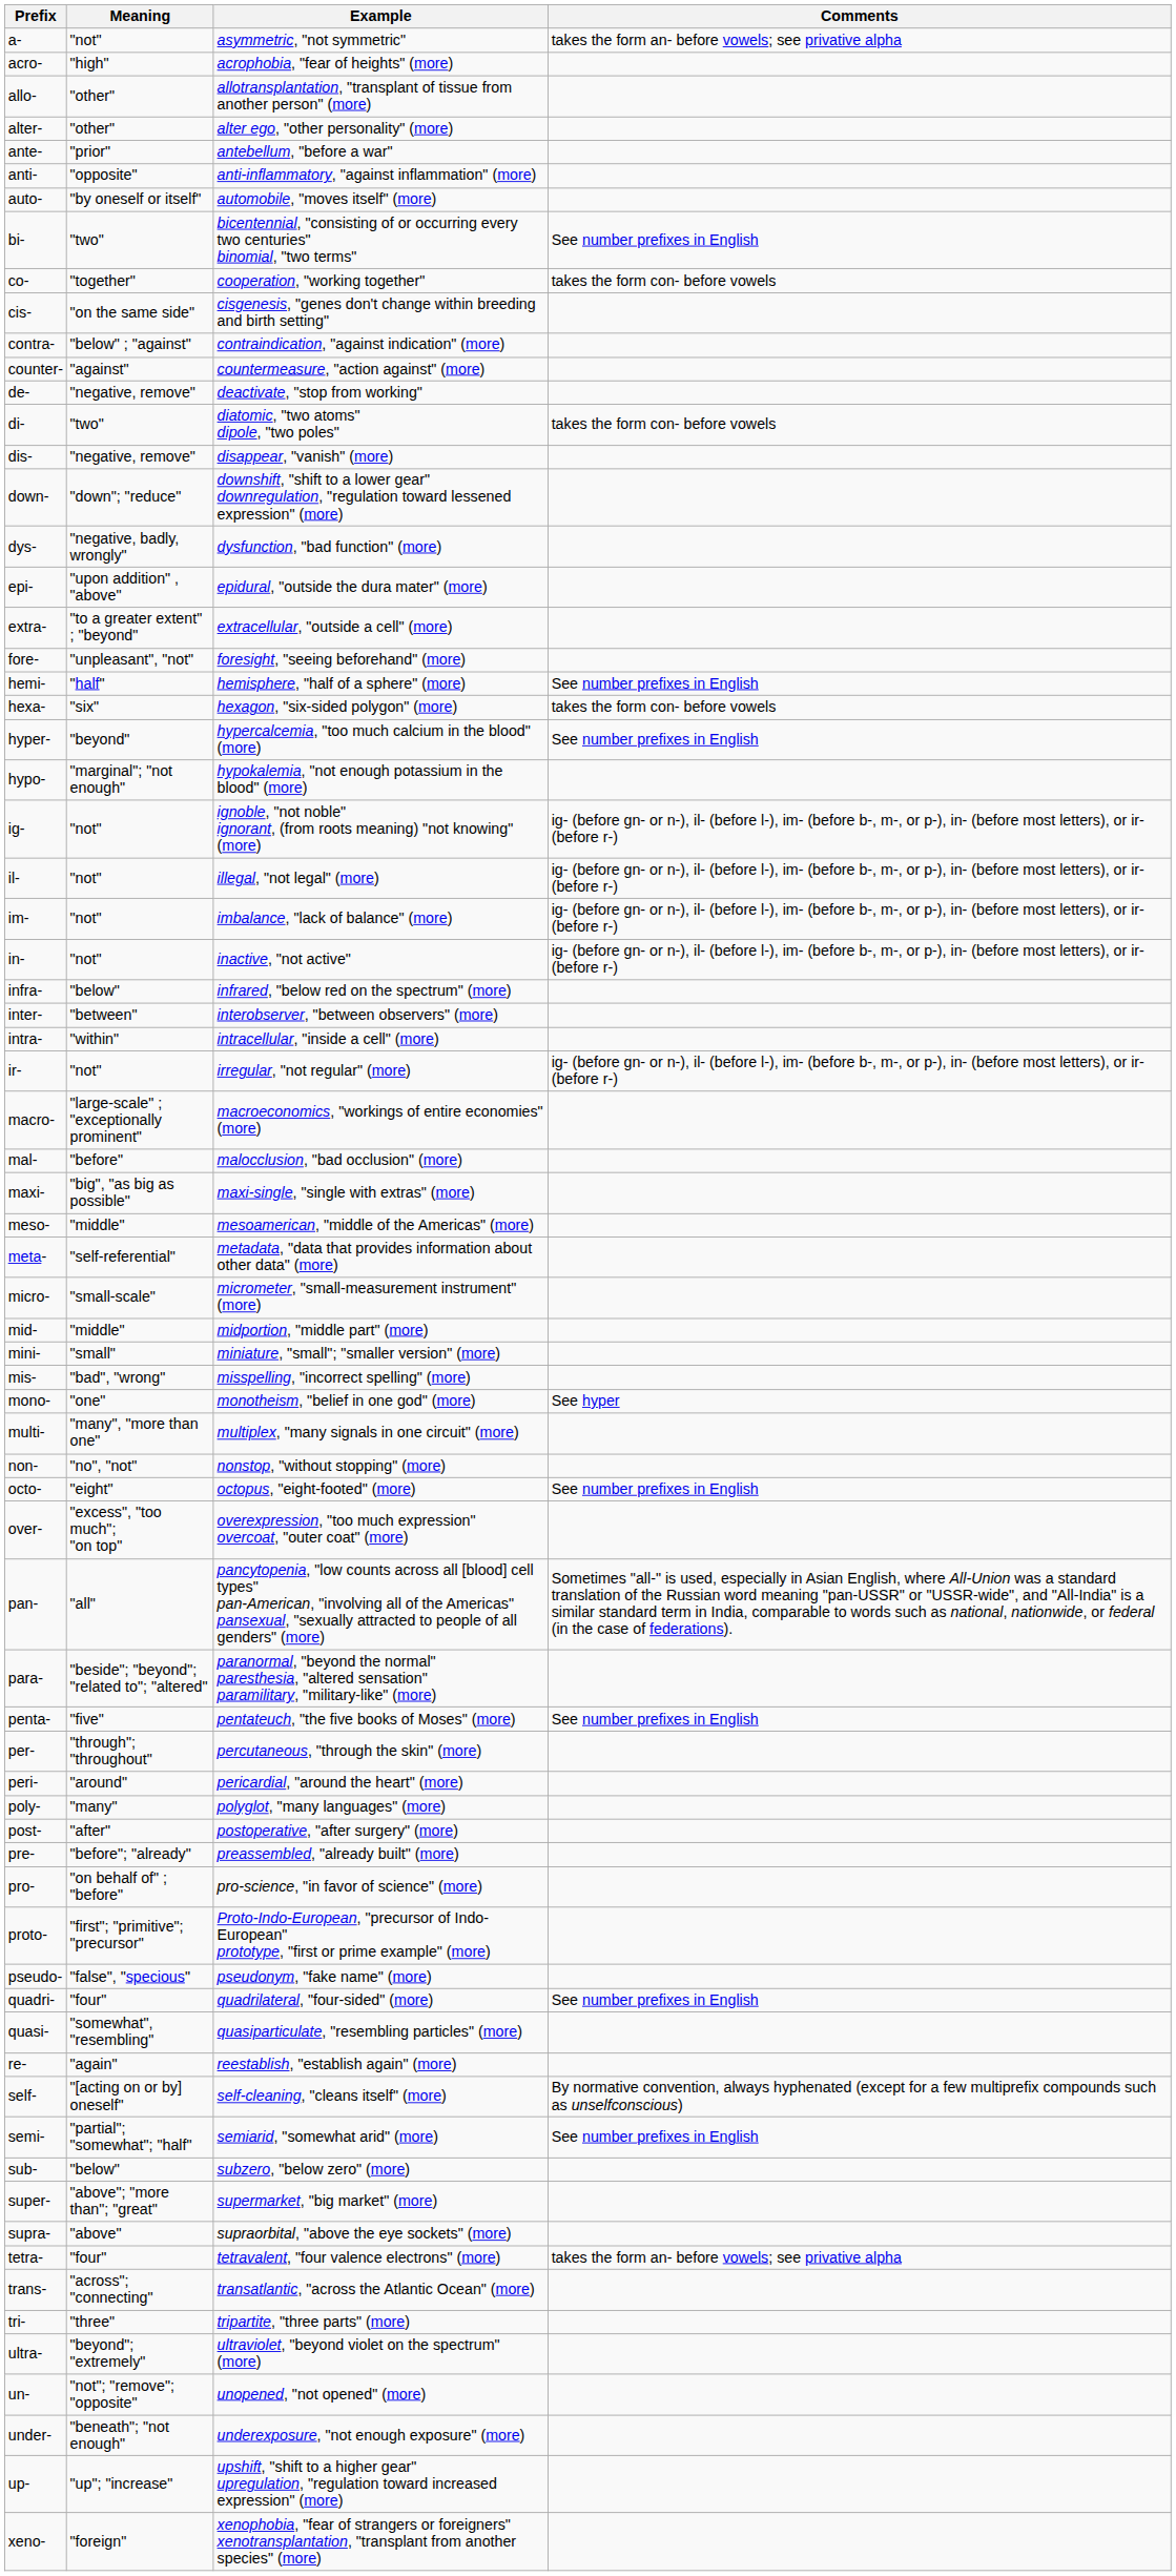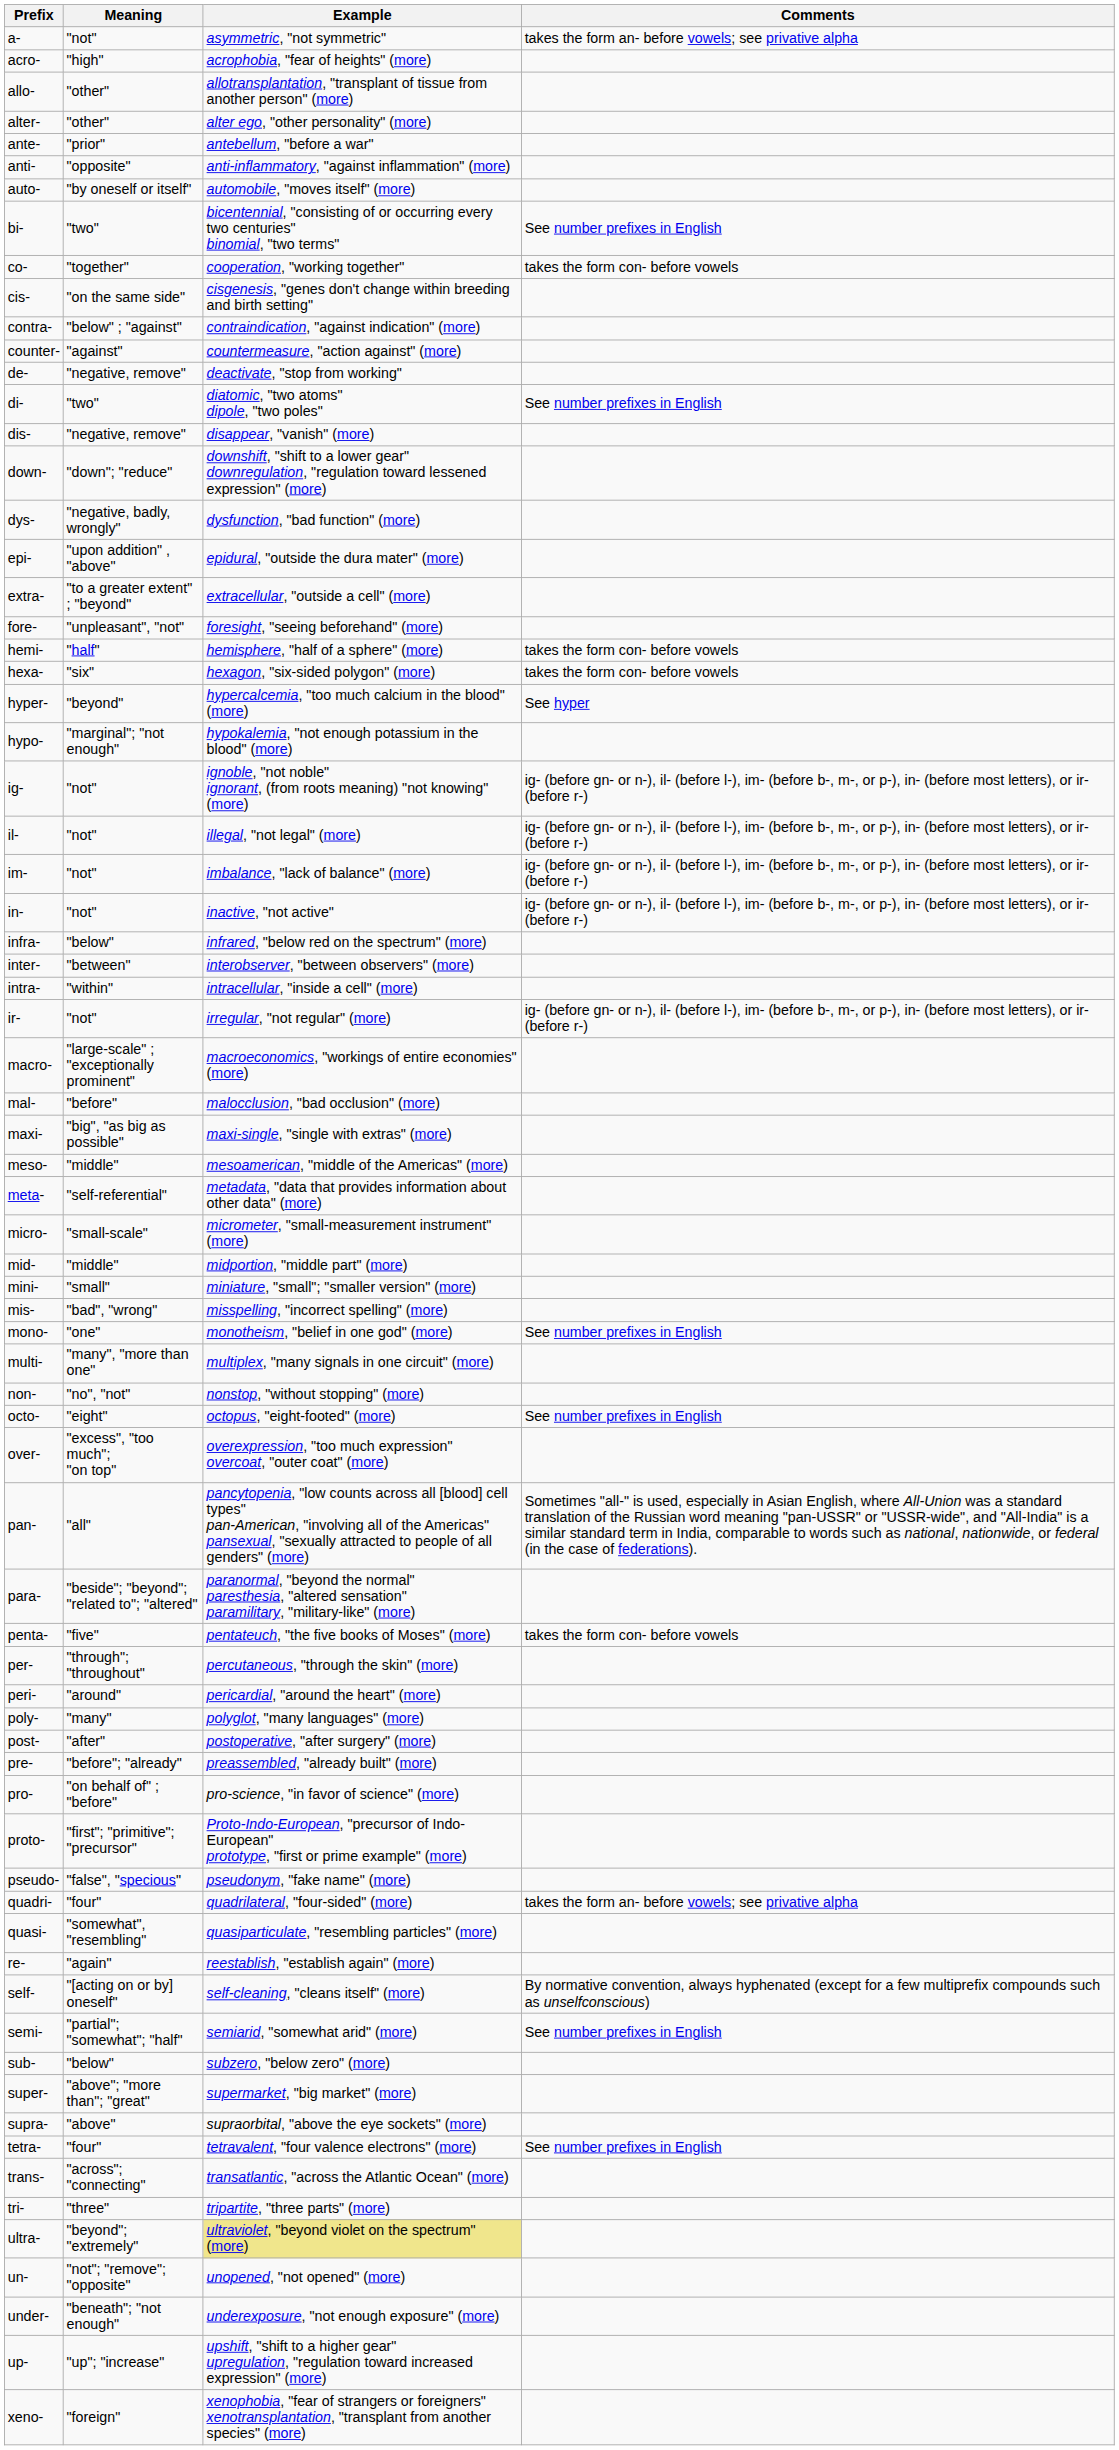 <table class="wikitable">
 <tr>
 <th>Prefix</th>
 <th>Meaning</th>
 <th width=350pt>Example</th>
 <th>Comments</th>
 </tr>
 <tr>
 <td>a-</td>
 <td>"not"</td>
 <td><em><a href='#'>asymmetric</a></em>, "not symmetric"</td>
 <td>takes the form an- before <a href='#'>vowels</a>; see <a href='#'>privative alpha</a></td>
 </tr>
 <tr>
 <td>acro-</td>
 <td>"high"</td>
 <td><em><a href='#'>acrophobia</a></em>, "fear of heights" (<a href='#'>more</a>)</td>
 <td></td>
 </tr>
 <tr>
 <td>allo-</td>
 <td>"other"</td>
 <td><em><a href='#'>allotransplantation</a></em>, "transplant of tissue from another person" (<a href='#'>more</a>)</td>
 <td></td>
 </tr>
 <tr>
 <td>alter-</td>
 <td>"other"</td>
 <td><em><a href='#'>alter ego</a></em>, "other personality" (<a href='#'>more</a>)</td>
 <td></td>
 </tr>
 <tr>
 <td>ante-</td>
 <td>"prior"</td>
 <td><em><a href='#'>antebellum</a></em>, "before a war"</td>
 <td></td>
 </tr>
 <tr>
 <td>anti-</td>
 <td>"opposite"</td>
 <td><em><a href='#'>anti-inflammatory</a></em>, "against inflammation" (<a href='#'>more</a>)</td>
 <td></td>
 </tr>
 <tr>
 <td>auto-</td>
 <td>"by oneself or itself"</td>
 <td><em><a href='#'>automobile</a></em>, "moves itself" (<a href='#'>more</a>)</td>
 <td></td>
 </tr>
 <tr>
 <td>bi-</td>
 <td>"two"</td>
 <td><em><a href='#'>bicentennial</a></em>, "consisting of or occurring every two centuries"<br><em><a href='#'>binomial</a></em>, "two terms"</td>
 <td>See <a href='#'>number prefixes in English</a></td>
 </tr>
 <tr>
 <td>co-</td>
 <td>"together"</td>
 <td><em><a href='#'>cooperation</a></em>, "working together"</td>
 <td>takes the form con- before vowels</td>
 </tr>
 <tr>
 <td>cis-</td>
 <td>"on the same side"</td>
 <td><em><a href='#'>cisgenesis</a></em>, "genes don't change within breeding and birth setting"</td>
 <td></td>
 </tr>
 <tr>
 <td>contra-</td>
 <td>"below" ; "against"</td>
 <td><em><a href='#'>contraindication</a></em>, "against indication" (<a href='#'>more</a>)</td>
 <td></td>
 </tr>
 <tr>
 <td>counter-</td>
 <td>"against"</td>
 <td><em><a href='#'>countermeasure</a></em>, "action against" (<a href='#'>more</a>)</td>
 <td></td>
 </tr>
 <tr>
 <td>de-</td>
 <td>"negative, remove"</td>
 <td><em><a href='#'>deactivate</a></em>, "stop from working"</td>
 <td></td>
 </tr>
 <tr>
 <td>di-</td>
 <td>"two"</td>
 <td><em><a href='#'>diatomic</a></em>, "two atoms"<br><a href='#'><em>dipole</em></a>, "two poles"</td>
-<td>takes the form con- before vowels</td>
+<td>See <a href='#'>number prefixes in English</a></td>
 </tr>
 <tr>
 <td>dis-</td>
 <td>"negative, remove"</td>
 <td><em><a href='#'>disappear</a></em>, "vanish" (<a href='#'>more</a>)</td>
 <td></td>
 </tr>
 <tr>
 <td>down-</td>
 <td>"down"; "reduce"</td>
 <td><em><a href='#'>downshift</a></em>, "shift to a lower gear" <br><em><a href='#'>downregulation</a></em>, "regulation toward lessened expression" (<a href='#'>more</a>)</td>
 <td></td>
 </tr>
 <tr>
 <td>dys-</td>
 <td>"negative, badly, wrongly"</td>
 <td><em><a href='#'>dysfunction</a></em>, "bad function" (<a href='#'>more</a>)</td>
 <td></td>
 </tr>
 <tr>
 <td>epi-</td>
 <td>"upon addition" , "above"</td>
 <td><em><a href='#'>epidural</a></em>, "outside the dura mater" (<a href='#'>more</a>)</td>
 <td></td>
 </tr>
 <tr>
 <td>extra-</td>
 <td>"to a greater extent" ; "beyond"</td>
 <td><em><a href='#'>extracellular</a></em>, "outside a cell" (<a href='#'>more</a>)</td>
 <td></td>
 </tr>
 <tr>
 <td>fore-</td>
 <td>"unpleasant", "not"</td>
 <td><em><a href='#'>foresight</a></em>, "seeing beforehand" (<a href='#'>more</a>)</td>
 <td></td>
 </tr>
 <tr>
 <td>hemi-</td>
 <td>"<a href='#'>half</a>"</td>
 <td><em><a href='#'>hemisphere</a></em>, "half of a sphere" (<a href='#'>more</a>)</td>
-<td>See <a href='#'>number prefixes in English</a></td>
+<td>takes the form con- before vowels</td>
 </tr>
 <tr>
 <td>hexa-</td>
 <td>"six"</td>
 <td><em><a href='#'>hexagon</a></em>, "six-sided polygon" (<a href='#'>more</a>)</td>
 <td>takes the form con- before vowels</td>
 </tr>
 <tr>
 <td>hyper-</td>
 <td>"beyond"</td>
 <td><em><a href='#'>hypercalcemia</a></em>, "too much calcium in the blood" (<a href='#'>more</a>)</td>
-<td>See <a href='#'>number prefixes in English</a></td>
+<td>See <a href='#'>hyper</a></td>
 </tr>
 <tr>
 <td>hypo-</td>
 <td>"marginal"; "not enough"</td>
 <td><em><a href='#'>hypokalemia</a></em>, "not enough potassium in the blood" (<a href='#'>more</a>)</td>
 <td></td>
 </tr>
 <tr>
 <td>ig-</td>
 <td>"not"</td>
 <td><em><a href='#'>ignoble</a></em>, "not noble" <br><em><a href='#'>ignorant</a></em>, (from roots meaning) "not knowing" <br> (<a href='#'>more</a>)</td>
 <td>ig- (before gn- or n-), il- (before l-), im- (before b-, m-, or p-), in- (before most letters), or ir- (before r-)</td>
 </tr>
 <tr>
 <td>il-</td>
 <td>"not"</td>
 <td><em><a href='#'>illegal</a></em>, "not legal" (<a href='#'>more</a>)</td>
 <td>ig- (before gn- or n-), il- (before l-), im- (before b-, m-, or p-), in- (before most letters), or ir- (before r-)</td>
 </tr>
 <tr>
 <td>im-</td>
 <td>"not"</td>
 <td><em><a href='#'>imbalance</a></em>, "lack of balance" (<a href='#'>more</a>)</td>
 <td>ig- (before gn- or n-), il- (before l-), im- (before b-, m-, or p-), in- (before most letters), or ir- (before r-)</td>
 </tr>
 <tr>
 <td>in-</td>
 <td>"not"</td>
 <td><em><a href='#'>inactive</a></em>, "not active"</td>
 <td>ig- (before gn- or n-), il- (before l-), im- (before b-, m-, or p-), in- (before most letters), or ir- (before r-)</td>
 </tr>
 <tr>
 <td>infra-</td>
 <td>"below"</td>
 <td><em><a href='#'>infrared</a></em>, "below red on the spectrum" (<a href='#'>more</a>)</td>
 <td></td>
 </tr>
 <tr>
 <td>inter-</td>
 <td>"between"</td>
 <td><em><a href='#'>interobserver</a></em>, "between observers" (<a href='#'>more</a>)</td>
 <td></td>
 </tr>
 <tr>
 <td>intra-</td>
 <td>"within"</td>
 <td><em><a href='#'>intracellular</a></em>, "inside a cell" (<a href='#'>more</a>)</td>
 <td></td>
 </tr>
 <tr>
 <td>ir-</td>
 <td>"not"</td>
 <td><em><a href='#'>irregular</a></em>, "not regular" (<a href='#'>more</a>)</td>
 <td>ig- (before gn- or n-), il- (before l-), im- (before b-, m-, or p-), in- (before most letters), or ir- (before r-)</td>
 </tr>
 <tr>
 <td>macro-</td>
 <td>"large-scale" ; "exceptionally prominent"</td>
 <td><em><a href='#'>macroeconomics</a></em>, "workings of entire economies" (<a href='#'>more</a>)</td>
 <td></td>
 </tr>
 <tr>
 <td>mal-</td>
 <td>"before"</td>
 <td><em><a href='#'>malocclusion</a></em>, "bad occlusion" (<a href='#'>more</a>)</td>
 <td></td>
 </tr>
 <tr>
 <td>maxi-</td>
 <td>"big", "as big as possible"</td>
 <td><em><a href='#'>maxi-single</a></em>, "single with extras" (<a href='#'>more</a>)</td>
 <td></td>
 </tr>
 <tr>
 <td>meso-</td>
 <td>"middle"</td>
 <td><em><a href='#'>mesoamerican</a></em>, "middle of the Americas" (<a href='#'>more</a>)</td>
 <td></td>
 </tr>
 <tr>
 <td><a href='#'>meta</a>-</td>
 <td>"self-referential"</td>
 <td><em><a href='#'>metadata</a></em>, "data that provides information about other data" (<a href='#'>more</a>)</td>
 <td></td>
 </tr>
 <tr>
 <td>micro-</td>
 <td>"small-scale"</td>
 <td><em><a href='#'>micrometer</a></em>, "small-measurement instrument" (<a href='#'>more</a>)</td>
 <td></td>
 </tr>
 <tr>
 <td>mid-</td>
 <td>"middle"</td>
 <td><em><a href='#'>midportion</a></em>, "middle part" (<a href='#'>more</a>)</td>
 <td></td>
 </tr>
 <tr>
 <td>mini-</td>
 <td>"small"</td>
 <td><em><a href='#'>miniature</a></em>, "small"; "smaller version" (<a href='#'>more</a>)</td>
 <td></td>
 </tr>
 <tr>
 <td>mis-</td>
 <td>"bad", "wrong"</td>
 <td><em><a href='#'>misspelling</a></em>, "incorrect spelling" (<a href='#'>more</a>)</td>
 <td></td>
 </tr>
 <tr>
 <td>mono-</td>
 <td>"one"</td>
 <td><em><a href='#'>monotheism</a></em>, "belief in one god" (<a href='#'>more</a>)</td>
-<td>See <a href='#'>hyper</a></td>
+<td>See <a href='#'>number prefixes in English</a></td>
 </tr>
 <tr>
 <td>multi-</td>
 <td>"many", "more than one"</td>
 <td><em><a href='#'>multiplex</a></em>, "many signals in one circuit" (<a href='#'>more</a>)</td>
 <td></td>
 </tr>
 <tr>
 <td>non-</td>
 <td>"no", "not"</td>
 <td><em><a href='#'>nonstop</a></em>, "without stopping" (<a href='#'>more</a>)</td>
 <td></td>
 </tr>
 <tr>
 <td>octo-</td>
 <td>"eight"</td>
 <td><em><a href='#'>octopus</a></em>, "eight-footed" (<a href='#'>more</a>)</td>
 <td>See <a href='#'>number prefixes in English</a></td>
 </tr>
 <tr>
 <td>over-</td>
 <td>"excess", "too much"; <br> "on top"</td>
 <td><em><a href='#'>overexpression</a></em>, "too much expression" <br><em><a href='#'>overcoat</a></em>, "outer coat" (<a href='#'>more</a>)</td>
 <td></td>
 </tr>
 <tr>
 <td>pan-</td>
 <td>"all"</td>
 <td><em><a href='#'>pancytopenia</a></em>, "low counts across all [blood] cell types" <br><em>pan-American</em>, "involving all of the Americas" <br><em><a href='#'>pansexual</a></em>, "sexually attracted to people of all genders" (<a href='#'>more</a>)</td>
 <td>Sometimes "all-" is used, especially in Asian English, where <em>All-Union</em> was a standard translation of the Russian word meaning "pan-USSR" or "USSR-wide", and "All-India" is a similar standard term in India, comparable to words such as <em>national</em>, <em>nationwide</em>, or <em>federal</em> (in the case of <a href='#'>federations</a>).</td>
 </tr>
 <tr>
 <td>para-</td>
 <td>"beside"; "beyond"; "related to"; "altered"</td>
 <td><em><a href='#'>paranormal</a></em>, "beyond the normal" <br><em><a href='#'>paresthesia</a></em>, "altered sensation" <br><em><a href='#'>paramilitary</a></em>, "military-like" (<a href='#'>more</a>)</td>
 <td></td>
 </tr>
 <tr>
 <td>penta-</td>
 <td>"five"</td>
 <td><em><a href='#'>pentateuch</a></em>, "the five books of Moses" (<a href='#'>more</a>)</td>
-<td>See <a href='#'>number prefixes in English</a></td>
+<td>takes the form con- before vowels</td>
 </tr>
 <tr>
 <td>per-</td>
 <td>"through"; "throughout"</td>
 <td><em><a href='#'>percutaneous</a></em>, "through the skin" (<a href='#'>more</a>)</td>
 <td></td>
 </tr>
 <tr>
 <td>peri-</td>
 <td>"around"</td>
 <td><em><a href='#'>pericardial</a></em>, "around the heart" (<a href='#'>more</a>)</td>
 <td></td>
 </tr>
 <tr>
 <td>poly-</td>
 <td>"many"</td>
 <td><em><a href='#'>polyglot</a></em>, "many languages" (<a href='#'>more</a>)</td>
 <td></td>
 </tr>
 <tr>
 <td>post-</td>
 <td>"after"</td>
 <td><em><a href='#'>postoperative</a></em>, "after surgery" (<a href='#'>more</a>)</td>
 <td></td>
 </tr>
 <tr>
 <td>pre-</td>
 <td>"before"; "already"</td>
 <td><em><a href='#'>preassembled</a></em>, "already built" (<a href='#'>more</a>)</td>
 <td></td>
 </tr>
 <tr>
 <td>pro-</td>
 <td>"on behalf of" ; "before"</td>
 <td><em>pro-science</em>, "in favor of science" (<a href='#'>more</a>)</td>
 <td></td>
 </tr>
 <tr>
 <td>proto-</td>
 <td>"first"; "primitive"; "precursor"</td>
 <td><em><a href='#'>Proto-Indo-European</a></em>, "precursor of Indo-European" <br><em><a href='#'>prototype</a></em>, "first or prime example" (<a href='#'>more</a>)</td>
 <td></td>
 </tr>
 <tr>
 <td>pseudo-</td>
 <td>"false", "<a href='#'>specious</a>"</td>
 <td><em><a href='#'>pseudonym</a></em>, "fake name" (<a href='#'>more</a>)</td>
 <td></td>
 </tr>
 <tr>
 <td>quadri-</td>
 <td>"four"</td>
 <td><em><a href='#'>quadrilateral</a></em>, "four-sided" (<a href='#'>more</a>)</td>
-<td>See <a href='#'>number prefixes in English</a></td>
+<td>takes the form an- before <a href='#'>vowels</a>; see <a href='#'>privative alpha</a></td>
 </tr>
 <tr>
 <td>quasi-</td>
 <td>"somewhat", "resembling"</td>
 <td><a href='#'><em>quasiparticulate</em></a>, "resembling particles" (<a href='#'>more</a>)</td>
 <td></td>
 </tr>
 <tr>
 <td>re-</td>
 <td>"again"</td>
 <td><em><a href='#'>reestablish</a></em>, "establish again" (<a href='#'>more</a>)</td>
 <td></td>
 </tr>
 <tr>
 <td>self-</td>
 <td>"[acting on or by] oneself"</td>
 <td><em><a href='#'>self-cleaning</a></em>, "cleans itself" (<a href='#'>more</a>)</td>
 <td>By normative convention, always hyphenated (except for a few multiprefix compounds such as <em>unselfconscious</em>)</td>
 </tr>
 <tr>
 <td>semi-</td>
 <td>"partial"; "somewhat"; "half"</td>
 <td><em><a href='#'>semiarid</a></em>, "somewhat arid" (<a href='#'>more</a>)</td>
 <td>See <a href='#'>number prefixes in English</a></td>
 </tr>
 <tr>
 <td>sub-</td>
 <td>"below"</td>
 <td><em><a href='#'>subzero</a></em>, "below zero" (<a href='#'>more</a>)</td>
 <td></td>
 </tr>
 <tr>
 <td>super-</td>
 <td>"above"; "more than"; "great"</td>
 <td><em><a href='#'>supermarket</a></em>, "big market" (<a href='#'>more</a>)</td>
 <td></td>
 </tr>
 <tr>
 <td>supra-</td>
 <td>"above"</td>
 <td><em>supraorbital</em>, "above the eye sockets" (<a href='#'>more</a>)</td>
 <td></td>
 </tr>
 <tr>
 <td>tetra-</td>
 <td>"four"</td>
 <td><em><a href='#'>tetravalent</a></em>, "four valence electrons" (<a href='#'>more</a>)</td>
-<td>takes the form an- before <a href='#'>vowels</a>; see <a href='#'>privative alpha</a></td>
+<td>See <a href='#'>number prefixes in English</a></td>
 </tr>
 <tr>
 <td>trans-</td>
 <td>"across"; "connecting"</td>
 <td><em><a href='#'>transatlantic</a></em>, "across the Atlantic Ocean" (<a href='#'>more</a>)</td>
 <td></td>
 </tr>
 <tr>
 <td>tri-</td>
 <td>"three"</td>
 <td><em><a href='#'>tripartite</a></em>, "three parts" (<a href='#'>more</a>)</td>
 <td></td>
 </tr>
 <tr>
 <td>ultra-</td>
 <td>"beyond"; "extremely"</td>
-<td><em><a href='#'>ultraviolet</a></em>, "beyond violet on the spectrum" (<a href='#'>more</a>)</td>
+<td style="background: khaki;"><em><a href='#'>ultraviolet</a></em>, "beyond violet on the spectrum" (<a href='#'>more</a>)</td>
 <td></td>
 </tr>
 <tr>
 <td>un-</td>
 <td>"not"; "remove"; "opposite"</td>
 <td><em><a href='#'>unopened</a></em>, "not opened" (<a href='#'>more</a>)</td>
 <td></td>
 </tr>
 <tr>
 <td>under-</td>
 <td>"beneath"; "not enough"</td>
 <td><em><a href='#'>underexposure</a></em>, "not enough exposure" (<a href='#'>more</a>)</td>
 <td></td>
 </tr>
 <tr>
 <td>up-</td>
 <td>"up"; "increase"</td>
 <td><em><a href='#'>upshift</a></em>, "shift to a higher gear" <br><em><a href='#'>upregulation</a></em>, "regulation toward increased expression" (<a href='#'>more</a>)</td>
 <td></td>
 </tr>
 <tr>
 <td>xeno-</td>
 <td>"foreign"</td>
 <td><em><a href='#'>xenophobia</a></em>, "fear of strangers or foreigners" <br><em><a href='#'>xenotransplantation</a></em>, "transplant from another species" (<a href='#'>more</a>)</td>
 <td></td>
 </tr>
 </table>
